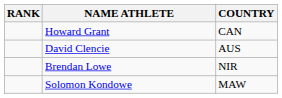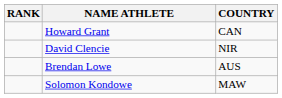 <table class="wikitable">
 <tr>
 <th>RANK</th>
 <th align="left" style="width: 15em">NAME ATHLETE</th>
 <th>COUNTRY</th>
 </tr>
 <tr>
 <td align="center"></td>
 <td><a href='#'>Howard Grant</a></td>
 <td> CAN</td>
 </tr>
 <tr>
 <td align="center"></td>
 <td><a href='#'>David Clencie</a></td>
-<td> AUS</td>
+<td> NIR</td>
 </tr>
 <tr>
 <td align="center"></td>
 <td><a href='#'>Brendan Lowe</a></td>
-<td> NIR</td>
+<td> AUS</td>
 </tr>
 <tr>
 <td align="center"></td>
 <td><a href='#'>Solomon Kondowe</a></td>
 <td> MAW</td>
 </tr>
 </table>
